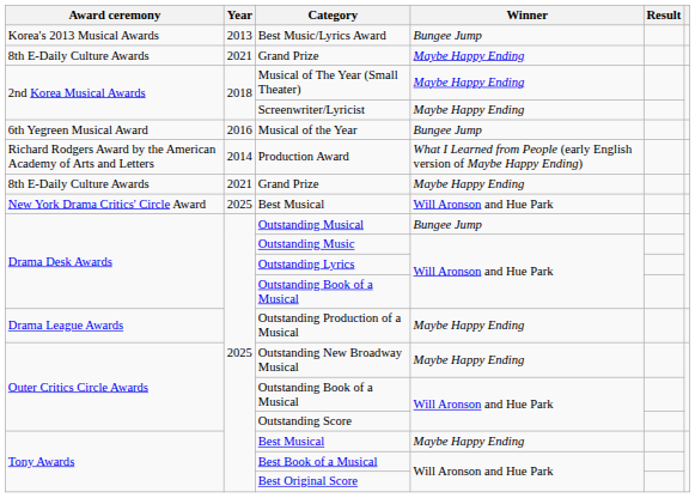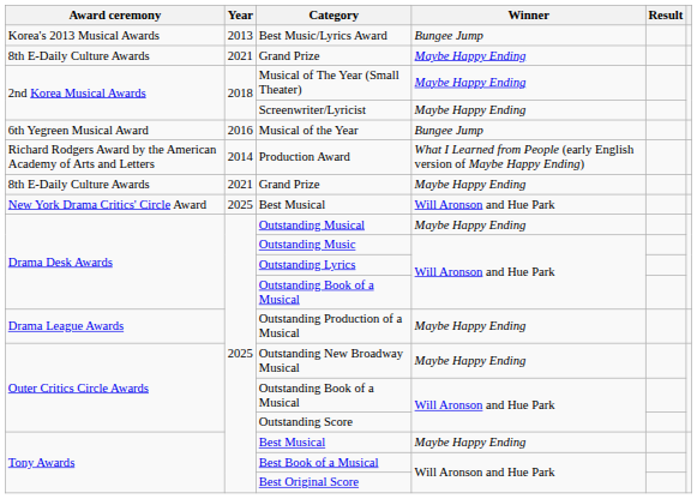 <table class="wikitable plainrowheaders sortable">
 <tr>
 <th scope="col">Award ceremony</th>
 <th scope="col">Year</th>
 <th scope="col">Category</th>
 <th scope="col">Winner</th>
 <th scope="col">Result</th>
 <th class="unsortable" scope="col"></th>
 </tr>
 <tr>
 <td rowspan="1" scope="row">Korea's 2013 Musical Awards</td>
 <td>2013</td>
 <td>Best Music/Lyrics Award</td>
 <td><em>Bungee Jump</em></td>
 <td></td>
 <td></td>
 </tr>
 <tr>
 <td rowspan="1" scope="row">8th E-Daily Culture Awards</td>
 <td>2021</td>
 <td>Grand Prize</td>
 <td><em><a href='#'>Maybe Happy Ending</a></em></td>
 <td></td>
 <td></td>
 </tr>
 <tr>
 <td rowspan="2" scope="row">2nd <a href='#'>Korea Musical Awards</a></td>
 <td rowspan="2">2018</td>
 <td>Musical of The Year (Small Theater)</td>
 <td><em><a href='#'>Maybe Happy Ending</a></em></td>
 <td></td>
 <td rowspan="2"></td>
 </tr>
 <tr>
 <td>Screenwriter/Lyricist</td>
 <td><em>Maybe Happy Ending</em></td>
 <td></td>
 </tr>
 <tr>
 <td scope="row">6th Yegreen Musical Award</td>
 <td>2016</td>
 <td>Musical of the Year</td>
 <td><em>Bungee Jump</em></td>
 <td></td>
 <td></td>
 </tr>
 <tr>
 <td scope="row" rowspan="1">Richard Rodgers Award by the American Academy of Arts and Letters</td>
 <td>2014</td>
 <td>Production Award</td>
 <td><em>What I Learned from People</em> (early English version of <em>Maybe Happy Ending</em>)</td>
 <td></td>
 <td></td>
 </tr>
 <tr>
 <td rowspan="1" scope="row">8th E-Daily Culture Awards</td>
 <td>2021</td>
 <td>Grand Prize</td>
 <td><em>Maybe Happy Ending</em></td>
 <td></td>
 <td></td>
 </tr>
 <tr>
 <td rowspan="1" scope="row"><a href='#'>New York Drama Critics' Circle</a> Award</td>
 <td>2025</td>
 <td>Best Musical</td>
 <td><a href='#'>Will Aronson</a> and Hue Park</td>
 <td></td>
 <td></td>
 </tr>
 <tr>
 <td rowspan="4"><a href='#'>Drama Desk Awards</a></td>
 <td rowspan="11">2025</td>
 <td><a href='#'>Outstanding Musical</a></td>
-<td><em>Bungee Jump</em></td>
+<td><em>Maybe Happy Ending</em></td>
 <td></td>
 <td rowspan="4"></td>
 </tr>
 <tr>
 <td><a href='#'>Outstanding Music</a></td>
 <td rowspan="3"><a href='#'>Will Aronson</a> and Hue Park</td>
 <td></td>
 </tr>
 <tr>
 <td><a href='#'>Outstanding Lyrics</a></td>
 <td></td>
 </tr>
 <tr>
 <td><a href='#'>Outstanding Book of a Musical</a></td>
 <td></td>
 </tr>
 <tr>
 <td><a href='#'>Drama League Awards</a></td>
 <td>Outstanding Production of a Musical</td>
 <td><em>Maybe Happy Ending</em></td>
 <td></td>
 <td></td>
 </tr>
 <tr>
 <td rowspan="3"><a href='#'>Outer Critics Circle Awards</a></td>
 <td>Outstanding New Broadway Musical</td>
 <td><em>Maybe Happy Ending</em></td>
 <td></td>
 <td rowspan="3"></td>
 </tr>
 <tr>
 <td>Outstanding Book of a Musical</td>
 <td rowspan="2"><a href='#'>Will Aronson</a> and Hue Park</td>
 <td></td>
 </tr>
 <tr>
 <td>Outstanding Score</td>
 <td></td>
 </tr>
 <tr>
 <td rowspan="3"><a href='#'>Tony Awards</a></td>
 <td><a href='#'>Best Musical</a></td>
 <td><em>Maybe Happy Ending</em></td>
 <td></td>
 <td rowspan="3"></td>
 </tr>
 <tr>
 <td><a href='#'>Best Book of a Musical</a></td>
 <td rowspan="2">Will Aronson and Hue Park</td>
 <td></td>
 </tr>
 <tr>
 <td><a href='#'>Best Original Score</a></td>
 <td></td>
 </tr>
 </table>
